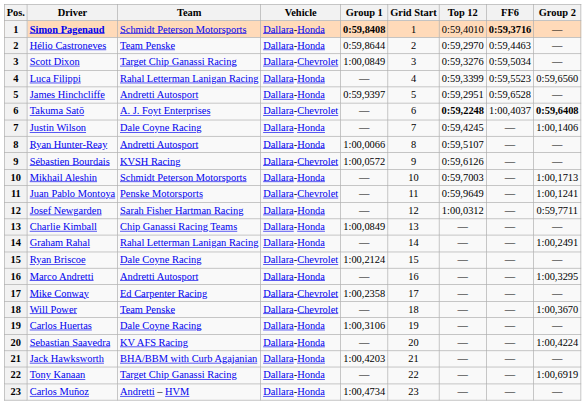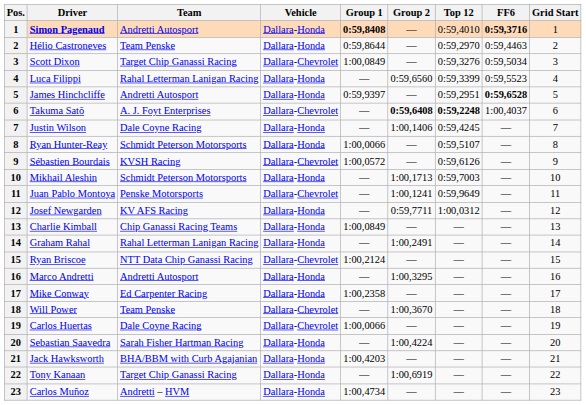 <table class="wikitable sortable">
 <tr class="hintergrundfarbe5">
 <th>Pos.</th>
 <th class="unsortable">Driver</th>
 <th class="unsortable">Team</th>
 <th class="unsortable"><abbr>Vehicle</abbr></th>
 <th>Group 1</th>
-<th>Grid Start</th>
+<th>Group 2</th>
 <th>Top 12</th>
 <th><abbr>FF6</abbr></th>
-<th>Group 2</th>
+<th>Grid Start</th>
 </tr>
 <tr align="center" valign="top" bgcolor="#FFDAB9">
 <th>1</th>
 <td align="left"><strong> <a href='#'>Simon Pagenaud</a></strong></td>
-<td align="left"> <a href='#'>Schmidt Peterson Motorsports</a></td>
+<td align="left"> <a href='#'>Andretti Autosport</a></td>
 <td align="left"><a href='#'>Dallara</a>-<a href='#'>Honda</a></td>
 <td><strong>0:59,8408</strong></td>
-<td>1</td>
+<td>—</td>
 <td>0:59,4010</td>
 <td><strong>0:59,3716</strong></td>
-<td>—</td>
+<td>1</td>
 </tr>
 <tr align="center" valign="top">
 <th>2</th>
 <td align="left"> <a href='#'>Hélio Castroneves</a></td>
 <td align="left"> <a href='#'>Team Penske</a></td>
 <td align="left"><a href='#'>Dallara</a>-<a href='#'>Honda</a></td>
 <td>0:59,8644</td>
-<td>2</td>
+<td>—</td>
 <td>0:59,2970</td>
 <td>0:59,4463</td>
-<td>—</td>
+<td>2</td>
 </tr>
 <tr align="center" valign="top">
 <th>3</th>
 <td align="left"> <a href='#'>Scott Dixon</a></td>
 <td align="left"> <a href='#'>Target Chip Ganassi Racing</a></td>
 <td align="left"><a href='#'>Dallara</a>-<a href='#'>Chevrolet</a></td>
 <td>1:00,0849</td>
-<td>3</td>
+<td>—</td>
 <td>0:59,3276</td>
 <td>0:59,5034</td>
-<td>—</td>
+<td>3</td>
 </tr>
 <tr align="center" valign="top">
 <th>4</th>
 <td align="left"> <a href='#'>Luca Filippi</a></td>
 <td align="left"> <a href='#'>Rahal Letterman Lanigan Racing</a></td>
 <td align="left"><a href='#'>Dallara</a>-<a href='#'>Honda</a></td>
 <td>—</td>
-<td>4</td>
+<td>0:59,6560</td>
 <td>0:59,3399</td>
 <td>0:59,5523</td>
-<td>0:59,6560</td>
+<td>4</td>
 </tr>
 <tr align="center" valign="top">
 <th>5</th>
 <td align="left"> <a href='#'>James Hinchcliffe</a></td>
 <td align="left"> <a href='#'>Andretti Autosport</a></td>
 <td align="left"><a href='#'>Dallara</a>-<a href='#'>Honda</a></td>
 <td>0:59,9397</td>
+<td>—</td>
+<td>0:59,2951</td>
+<td><strong>0:59,6528</strong></td>
 <td>5</td>
-<td>0:59,2951</td>
-<td>0:59,6528</td>
-<td>—</td>
 </tr>
 <tr align="center" valign="top">
 <th>6</th>
 <td align="left"> <a href='#'>Takuma Satō</a></td>
 <td align="left"> <a href='#'>A. J. Foyt Enterprises</a></td>
 <td align="left"><a href='#'>Dallara</a>-<a href='#'>Chevrolet</a></td>
 <td>—</td>
-<td>6</td>
+<td><strong>0:59,6408</strong></td>
 <td><strong>0:59,2248</strong></td>
 <td>1:00,4037</td>
-<td><strong>0:59,6408</strong></td>
+<td>6</td>
 </tr>
 <tr align="center" valign="top">
 <th>7</th>
 <td align="left"> <a href='#'>Justin Wilson</a></td>
 <td align="left"> <a href='#'>Dale Coyne Racing</a></td>
 <td align="left"><a href='#'>Dallara</a>-<a href='#'>Honda</a></td>
 <td>—</td>
-<td>7</td>
+<td>1:00,1406</td>
 <td>0:59,4245</td>
 <td>—</td>
-<td>1:00,1406</td>
+<td>7</td>
 </tr>
 <tr align="center" valign="top">
 <th>8</th>
 <td align="left"> <a href='#'>Ryan Hunter-Reay</a></td>
-<td align="left"> <a href='#'>Andretti Autosport</a></td>
+<td align="left"> <a href='#'>Schmidt Peterson Motorsports</a></td>
 <td align="left"><a href='#'>Dallara</a>-<a href='#'>Honda</a></td>
 <td>1:00,0066</td>
-<td>8</td>
+<td>—</td>
 <td>0:59,5107</td>
 <td>—</td>
-<td>—</td>
+<td>8</td>
 </tr>
 <tr align="center" valign="top">
 <th>9</th>
 <td align="left"> <a href='#'>Sébastien Bourdais</a></td>
 <td align="left"> <a href='#'>KVSH Racing</a></td>
 <td align="left"><a href='#'>Dallara</a>-<a href='#'>Chevrolet</a></td>
 <td>1:00,0572</td>
-<td>9</td>
+<td>—</td>
 <td>0:59,6126</td>
 <td>—</td>
-<td>—</td>
+<td>9</td>
 </tr>
 <tr align="center" valign="top">
 <th>10</th>
 <td align="left"> <a href='#'>Mikhail Aleshin</a></td>
 <td align="left"> <a href='#'>Schmidt Peterson Motorsports</a></td>
 <td align="left"><a href='#'>Dallara</a>-<a href='#'>Honda</a></td>
 <td>—</td>
-<td>10</td>
+<td>1:00,1713</td>
 <td>0:59,7003</td>
 <td>—</td>
-<td>1:00,1713</td>
+<td>10</td>
 </tr>
 <tr align="center" valign="top">
 <th>11</th>
 <td align="left"> <a href='#'>Juan Pablo Montoya</a></td>
 <td align="left"> <a href='#'>Penske Motorsports</a></td>
 <td align="left"><a href='#'>Dallara</a>-<a href='#'>Chevrolet</a></td>
 <td>—</td>
-<td>11</td>
+<td>1:00,1241</td>
 <td>0:59,9649</td>
 <td>—</td>
-<td>1:00,1241</td>
+<td>11</td>
 </tr>
 <tr align="center" valign="top">
 <th>12</th>
 <td align="left"> <a href='#'>Josef Newgarden</a></td>
-<td align="left"> <a href='#'>Sarah Fisher Hartman Racing</a></td>
+<td align="left"> <a href='#'>KV AFS Racing</a></td>
 <td align="left"><a href='#'>Dallara</a>-<a href='#'>Honda</a></td>
 <td>—</td>
-<td>12</td>
+<td>0:59,7711</td>
 <td>1:00,0312</td>
 <td>—</td>
-<td>0:59,7711</td>
+<td>12</td>
 </tr>
 <tr align="center" valign="top">
 <th>13</th>
 <td align="left"> <a href='#'>Charlie Kimball</a></td>
 <td align="left"> <a href='#'>Chip Ganassi Racing Teams</a></td>
 <td align="left"><a href='#'>Dallara</a>-<a href='#'>Honda</a></td>
 <td>1:00,0849</td>
-<td>13</td>
 <td>—</td>
 <td>—</td>
 <td>—</td>
+<td>13</td>
 </tr>
 <tr align="center" valign="top">
 <th>14</th>
 <td align="left"> <a href='#'>Graham Rahal</a></td>
 <td align="left"> <a href='#'>Rahal Letterman Lanigan Racing</a></td>
 <td align="left"><a href='#'>Dallara</a>-<a href='#'>Honda</a></td>
 <td>—</td>
-<td>14</td>
+<td>1:00,2491</td>
 <td>—</td>
 <td>—</td>
-<td>1:00,2491</td>
+<td>14</td>
 </tr>
 <tr align="center" valign="top">
 <th>15</th>
 <td align="left"> <a href='#'>Ryan Briscoe</a></td>
-<td align="left"> <a href='#'>Dale Coyne Racing</a></td>
+<td align="left"> <a href='#'>NTT Data Chip Ganassi Racing</a></td>
 <td align="left"><a href='#'>Dallara</a>-<a href='#'>Chevrolet</a></td>
 <td>1:00,2124</td>
-<td>15</td>
 <td>—</td>
 <td>—</td>
 <td>—</td>
+<td>15</td>
 </tr>
 <tr align="center" valign="top">
 <th>16</th>
 <td align="left"> <a href='#'>Marco Andretti</a></td>
 <td align="left"> <a href='#'>Andretti Autosport</a></td>
 <td align="left"><a href='#'>Dallara</a>-<a href='#'>Honda</a></td>
 <td>—</td>
-<td>16</td>
+<td>1:00,3295</td>
 <td>—</td>
 <td>—</td>
-<td>1:00,3295</td>
+<td>16</td>
 </tr>
 <tr align="center" valign="top">
 <th>17</th>
 <td align="left"> <a href='#'>Mike Conway</a></td>
 <td align="left"> <a href='#'>Ed Carpenter Racing</a></td>
-<td align="left"><a href='#'>Dallara</a>-<a href='#'>Chevrolet</a></td>
+<td align="left"><a href='#'>Dallara</a>-<a href='#'>Honda</a></td>
 <td>1:00,2358</td>
-<td>17</td>
 <td>—</td>
 <td>—</td>
 <td>—</td>
+<td>17</td>
 </tr>
 <tr align="center" valign="top">
 <th>18</th>
 <td align="left"> <a href='#'>Will Power</a></td>
 <td align="left"> <a href='#'>Team Penske</a></td>
 <td align="left"><a href='#'>Dallara</a>-<a href='#'>Chevrolet</a></td>
 <td>—</td>
-<td>18</td>
+<td>1:00,3670</td>
 <td>—</td>
 <td>—</td>
-<td>1:00,3670</td>
+<td>18</td>
 </tr>
 <tr align="center" valign="top">
 <th>19</th>
 <td align="left"> <a href='#'>Carlos Huertas</a></td>
 <td align="left"> <a href='#'>Dale Coyne Racing</a></td>
-<td align="left"><a href='#'>Dallara</a>-<a href='#'>Honda</a></td>
-<td>1:00,3106</td>
-<td>19</td>
+<td align="left"><a href='#'>Dallara</a>-<a href='#'>Chevrolet</a></td>
+<td>1:00,0066</td>
 <td>—</td>
 <td>—</td>
 <td>—</td>
+<td>19</td>
 </tr>
 <tr align="center" valign="top">
 <th>20</th>
 <td align="left"> <a href='#'>Sebastian Saavedra</a></td>
-<td align="left"> <a href='#'>KV AFS Racing</a></td>
+<td align="left"> <a href='#'>Sarah Fisher Hartman Racing</a></td>
 <td align="left"><a href='#'>Dallara</a>-<a href='#'>Honda</a></td>
 <td>—</td>
-<td>20</td>
+<td>1:00,4224</td>
 <td>—</td>
 <td>—</td>
-<td>1:00,4224</td>
+<td>20</td>
 </tr>
 <tr align="center" valign="top">
 <th>21</th>
 <td align="left"> <a href='#'>Jack Hawksworth</a></td>
 <td align="left"> <a href='#'>BHA/BBM with Curb Agajanian</a></td>
 <td align="left"><a href='#'>Dallara</a>-<a href='#'>Honda</a></td>
 <td>1:00,4203</td>
-<td>21</td>
 <td>—</td>
 <td>—</td>
 <td>—</td>
+<td>21</td>
 </tr>
 <tr align="center" valign="top">
 <th>22</th>
 <td align="left"> <a href='#'>Tony Kanaan</a></td>
 <td align="left"> <a href='#'>Target Chip Ganassi Racing</a></td>
 <td align="left"><a href='#'>Dallara</a>-<a href='#'>Honda</a></td>
 <td>—</td>
-<td>22</td>
+<td>1:00,6919</td>
 <td>—</td>
 <td>—</td>
-<td>1:00,6919</td>
+<td>22</td>
 </tr>
 <tr align="center" valign="top">
 <th>23</th>
 <td align="left"> <a href='#'>Carlos Muñoz</a></td>
 <td align="left"> <a href='#'>Andretti</a> – <a href='#'>HVM</a></td>
 <td align="left"><a href='#'>Dallara</a>-<a href='#'>Honda</a></td>
 <td>1:00,4734</td>
-<td>23</td>
 <td>—</td>
 <td>—</td>
 <td>—</td>
+<td>23</td>
 </tr>
 </table>
